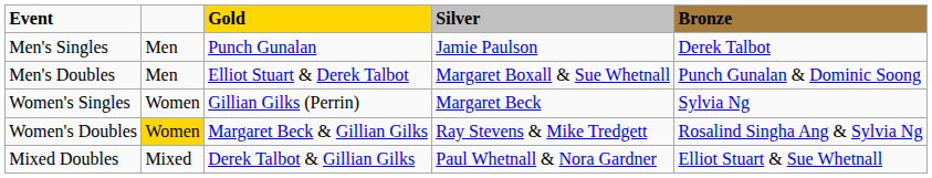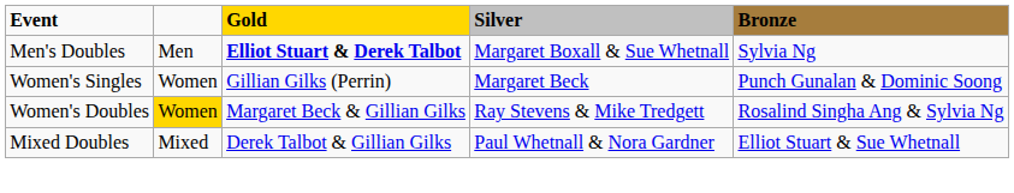 <table class="wikitable">
 <tr>
 <td><strong>Event</strong></td>
 <td></td>
 <td !align="center" bgcolor="gold" colspan="1"><strong>Gold</strong></td>
 <td !align="center" bgcolor="silver" colspan="1"><strong>Silver</strong></td>
 <td !align="center" bgcolor="#a67d3d" colspan="1"><strong>Bronze</strong></td>
 </tr>
 <tr>
-<td>Men's Singles</td>
-<td>Men</td>
-<td> <a href='#'>Punch Gunalan</a></td>
-<td> <a href='#'>Jamie Paulson</a></td>
-<td> <a href='#'>Derek Talbot</a></td>
-</tr>
-<tr>
 <td>Men's Doubles</td>
 <td>Men</td>
-<td> <a href='#'>Elliot Stuart</a> & <a href='#'>Derek Talbot</a></td>
+<td><strong> <a href='#'>Elliot Stuart</a> & <a href='#'>Derek Talbot</a></strong></td>
 <td> <a href='#'>Margaret Boxall</a> & <a href='#'>Sue Whetnall</a></td>
-<td> <a href='#'>Punch Gunalan</a> & <a href='#'>Dominic Soong</a></td>
+<td> <a href='#'>Sylvia Ng</a></td>
 </tr>
 <tr>
 <td>Women's Singles</td>
 <td>Women</td>
 <td> <a href='#'>Gillian Gilks</a> (Perrin)</td>
 <td> <a href='#'>Margaret Beck</a></td>
-<td> <a href='#'>Sylvia Ng</a></td>
+<td> <a href='#'>Punch Gunalan</a> & <a href='#'>Dominic Soong</a></td>
 </tr>
 <tr>
 <td>Women's Doubles</td>
 <td style="background: gold;">Women</td>
 <td> <a href='#'>Margaret Beck</a> & <a href='#'>Gillian Gilks</a></td>
 <td> <a href='#'>Ray Stevens</a> & <a href='#'>Mike Tredgett</a></td>
 <td> <a href='#'>Rosalind Singha Ang</a> & <a href='#'>Sylvia Ng</a></td>
 </tr>
 <tr>
 <td>Mixed Doubles</td>
 <td>Mixed</td>
 <td> <a href='#'>Derek Talbot</a> & <a href='#'>Gillian Gilks</a></td>
 <td> <a href='#'>Paul Whetnall</a> & <a href='#'>Nora Gardner</a></td>
 <td> <a href='#'>Elliot Stuart</a> & <a href='#'>Sue Whetnall</a></td>
 </tr>
 </table>
